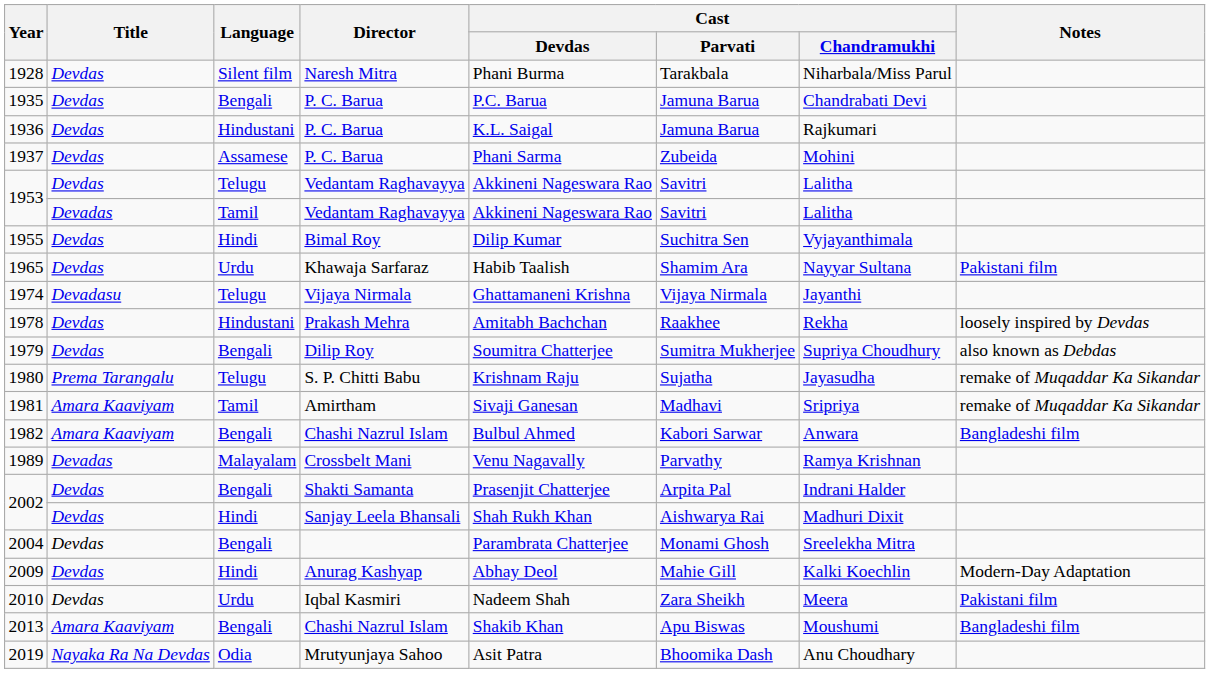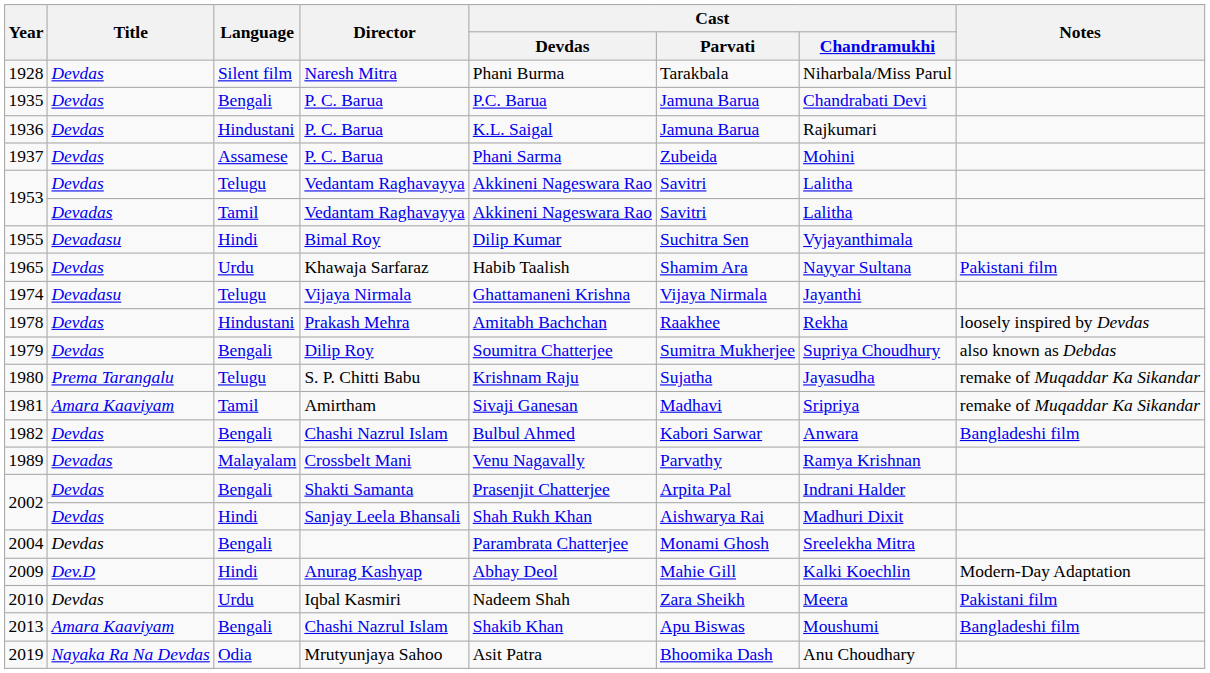 <table class="wikitable sortable">
 <tr>
 <th rowspan=2>Year</th>
 <th rowspan=2>Title</th>
 <th rowspan=2>Language</th>
 <th rowspan=2 class="unsortable">Director</th>
 <th colspan=3 class="unsortable">Cast</th>
 <th rowspan=2 class="unsortable">Notes</th>
 </tr>
 <tr>
 <th>Devdas</th>
 <th>Parvati</th>
 <th><a href='#'>Chandramukhi</a></th>
 </tr>
 <tr>
 <td>1928</td>
 <td><em><a href='#'>Devdas</a></em></td>
 <td><a href='#'>Silent film</a></td>
 <td><a href='#'>Naresh Mitra</a></td>
 <td>Phani Burma</td>
 <td>Tarakbala</td>
 <td>Niharbala/Miss Parul</td>
 <td></td>
 </tr>
 <tr>
 <td>1935</td>
 <td><em><a href='#'>Devdas</a></em></td>
 <td><a href='#'>Bengali</a></td>
 <td><a href='#'>P. C. Barua</a></td>
 <td><a href='#'>P.C. Barua</a></td>
 <td><a href='#'>Jamuna Barua</a></td>
 <td><a href='#'>Chandrabati Devi</a></td>
 <td></td>
 </tr>
 <tr>
 <td>1936</td>
 <td><em><a href='#'>Devdas</a></em></td>
 <td><a href='#'>Hindustani</a></td>
 <td><a href='#'>P. C. Barua</a></td>
 <td><a href='#'>K.L. Saigal</a></td>
 <td><a href='#'>Jamuna Barua</a></td>
 <td>Rajkumari</td>
 <td></td>
 </tr>
 <tr>
 <td>1937</td>
 <td><em><a href='#'>Devdas</a></em></td>
 <td><a href='#'>Assamese</a></td>
 <td><a href='#'>P. C. Barua</a></td>
 <td><a href='#'>Phani Sarma</a></td>
 <td><a href='#'>Zubeida</a></td>
 <td><a href='#'>Mohini</a></td>
 <td></td>
 </tr>
 <tr>
 <td rowspan=2>1953</td>
 <td><em><a href='#'>Devdas</a></em></td>
 <td><a href='#'>Telugu</a></td>
 <td><a href='#'>Vedantam Raghavayya</a></td>
 <td><a href='#'>Akkineni Nageswara Rao</a></td>
 <td><a href='#'>Savitri</a></td>
 <td><a href='#'>Lalitha</a></td>
 <td></td>
 </tr>
 <tr>
 <td><em><a href='#'>Devadas</a></em></td>
 <td><a href='#'>Tamil</a></td>
 <td><a href='#'>Vedantam Raghavayya</a></td>
 <td><a href='#'>Akkineni Nageswara Rao</a></td>
 <td><a href='#'>Savitri</a></td>
 <td><a href='#'>Lalitha</a></td>
 <td></td>
 </tr>
 <tr>
 <td>1955</td>
-<td><em><a href='#'>Devdas</a></em></td>
+<td><em><a href='#'>Devadasu</a></em></td>
 <td><a href='#'>Hindi</a></td>
 <td><a href='#'>Bimal Roy</a></td>
 <td><a href='#'>Dilip Kumar</a></td>
 <td><a href='#'>Suchitra Sen</a></td>
 <td><a href='#'>Vyjayanthimala</a></td>
 <td></td>
 </tr>
 <tr>
 <td>1965</td>
 <td><em><a href='#'>Devdas</a></em></td>
 <td><a href='#'>Urdu</a></td>
 <td>Khawaja Sarfaraz</td>
 <td>Habib Taalish</td>
 <td><a href='#'>Shamim Ara</a></td>
 <td><a href='#'>Nayyar Sultana</a></td>
 <td><a href='#'>Pakistani film</a></td>
 </tr>
 <tr>
 <td>1974</td>
 <td><em><a href='#'>Devadasu</a></em></td>
 <td><a href='#'>Telugu</a></td>
 <td><a href='#'>Vijaya Nirmala</a></td>
 <td><a href='#'>Ghattamaneni Krishna</a></td>
 <td><a href='#'>Vijaya Nirmala</a></td>
 <td><a href='#'>Jayanthi</a></td>
 <td></td>
 </tr>
 <tr>
 <td>1978</td>
 <td><em><a href='#'>Devdas</a></em></td>
 <td><a href='#'>Hindustani</a></td>
 <td><a href='#'>Prakash Mehra</a></td>
 <td><a href='#'>Amitabh Bachchan</a></td>
 <td><a href='#'>Raakhee</a></td>
 <td><a href='#'>Rekha</a></td>
 <td>loosely inspired by <em>Devdas</em></td>
 </tr>
 <tr>
 <td>1979</td>
 <td><em><a href='#'>Devdas</a></em></td>
 <td><a href='#'>Bengali</a></td>
 <td><a href='#'>Dilip Roy</a></td>
 <td><a href='#'>Soumitra Chatterjee</a></td>
 <td><a href='#'>Sumitra Mukherjee</a></td>
 <td><a href='#'>Supriya Choudhury</a></td>
 <td>also known as <em>Debdas</em></td>
 </tr>
 <tr>
 <td>1980</td>
 <td><em><a href='#'>Prema Tarangalu</a></em></td>
 <td><a href='#'>Telugu</a></td>
 <td>S. P. Chitti Babu</td>
 <td><a href='#'>Krishnam Raju</a></td>
 <td><a href='#'>Sujatha</a></td>
 <td><a href='#'>Jayasudha</a></td>
 <td>remake of <em>Muqaddar Ka Sikandar</em></td>
 </tr>
 <tr>
 <td>1981</td>
 <td><em><a href='#'>Amara Kaaviyam</a></em></td>
 <td><a href='#'>Tamil</a></td>
 <td>Amirtham</td>
 <td><a href='#'>Sivaji Ganesan</a></td>
 <td><a href='#'>Madhavi</a></td>
 <td><a href='#'>Sripriya</a></td>
 <td>remake of <em>Muqaddar Ka Sikandar</em></td>
 </tr>
 <tr>
 <td>1982</td>
-<td><em><a href='#'>Amara Kaaviyam</a></em></td>
+<td><em><a href='#'>Devdas</a></em></td>
 <td><a href='#'>Bengali</a></td>
 <td><a href='#'>Chashi Nazrul Islam</a></td>
 <td><a href='#'>Bulbul Ahmed</a></td>
 <td><a href='#'>Kabori Sarwar</a></td>
 <td><a href='#'>Anwara</a></td>
 <td><a href='#'>Bangladeshi film</a></td>
 </tr>
 <tr>
 <td>1989</td>
 <td><em><a href='#'>Devadas</a></em></td>
 <td><a href='#'>Malayalam</a></td>
 <td><a href='#'>Crossbelt Mani</a></td>
 <td><a href='#'>Venu Nagavally</a></td>
 <td><a href='#'>Parvathy</a></td>
 <td><a href='#'>Ramya Krishnan</a></td>
 <td></td>
 </tr>
 <tr>
 <td rowspan=2>2002</td>
 <td><em><a href='#'>Devdas</a></em></td>
 <td><a href='#'>Bengali</a></td>
 <td><a href='#'>Shakti Samanta</a></td>
 <td><a href='#'>Prasenjit Chatterjee</a></td>
 <td><a href='#'>Arpita Pal</a></td>
 <td><a href='#'>Indrani Halder</a></td>
 <td></td>
 </tr>
 <tr>
 <td><em><a href='#'>Devdas</a></em></td>
 <td><a href='#'>Hindi</a></td>
 <td><a href='#'>Sanjay Leela Bhansali</a></td>
 <td><a href='#'>Shah Rukh Khan</a></td>
 <td><a href='#'>Aishwarya Rai</a></td>
 <td><a href='#'>Madhuri Dixit</a></td>
 <td></td>
 </tr>
 <tr>
 <td>2004</td>
 <td><em>Devdas</em></td>
 <td><a href='#'>Bengali</a></td>
 <td></td>
 <td><a href='#'>Parambrata Chatterjee</a></td>
 <td><a href='#'>Monami Ghosh</a></td>
 <td><a href='#'>Sreelekha Mitra</a></td>
 <td></td>
 </tr>
 <tr>
 <td>2009</td>
-<td><em><a href='#'>Devdas</a></em></td>
+<td><em><a href='#'>Dev.D</a></em></td>
 <td><a href='#'>Hindi</a></td>
 <td><a href='#'>Anurag Kashyap</a></td>
 <td><a href='#'>Abhay Deol</a></td>
 <td><a href='#'>Mahie Gill</a></td>
 <td><a href='#'>Kalki Koechlin</a></td>
 <td>Modern-Day Adaptation</td>
 </tr>
 <tr>
 <td>2010</td>
 <td><em>Devdas</em></td>
 <td><a href='#'>Urdu</a></td>
 <td>Iqbal Kasmiri</td>
 <td>Nadeem Shah</td>
 <td><a href='#'>Zara Sheikh</a></td>
 <td><a href='#'>Meera</a></td>
 <td><a href='#'>Pakistani film</a></td>
 </tr>
 <tr>
 <td>2013</td>
 <td><em><a href='#'>Amara Kaaviyam</a></em></td>
 <td><a href='#'>Bengali</a></td>
 <td><a href='#'>Chashi Nazrul Islam</a></td>
 <td><a href='#'>Shakib Khan</a></td>
 <td><a href='#'>Apu Biswas</a></td>
 <td><a href='#'>Moushumi</a></td>
 <td><a href='#'>Bangladeshi film</a></td>
 </tr>
 <tr>
 <td>2019</td>
 <td><em><a href='#'>Nayaka Ra Na Devdas</a></em></td>
 <td><a href='#'>Odia</a></td>
 <td>Mrutyunjaya Sahoo</td>
 <td>Asit Patra</td>
 <td><a href='#'>Bhoomika Dash</a></td>
 <td>Anu Choudhary</td>
 <td></td>
 </tr>
 </table>
